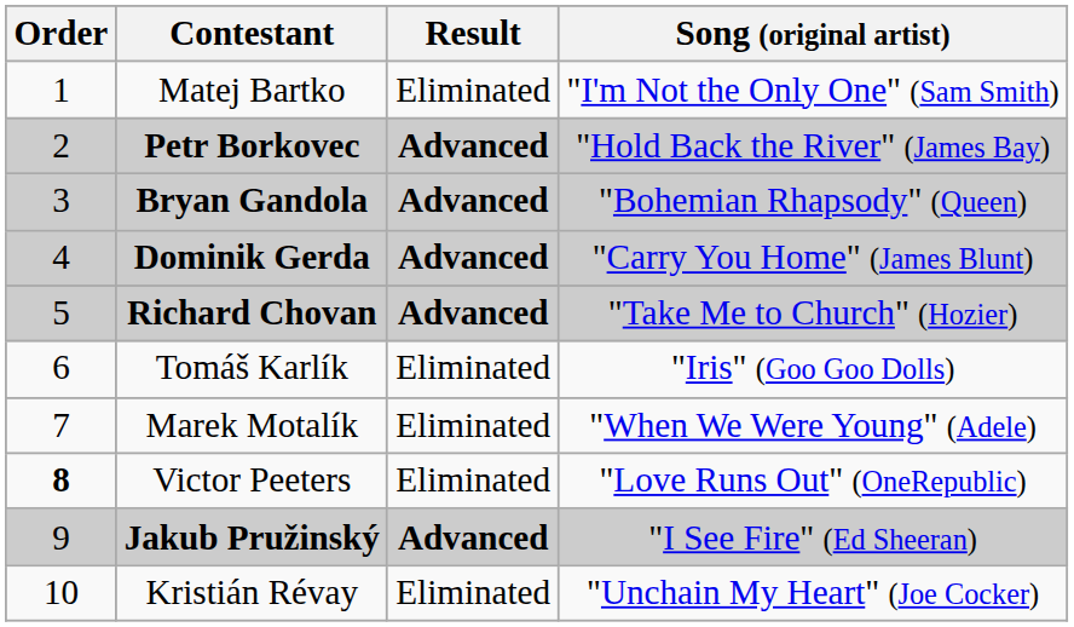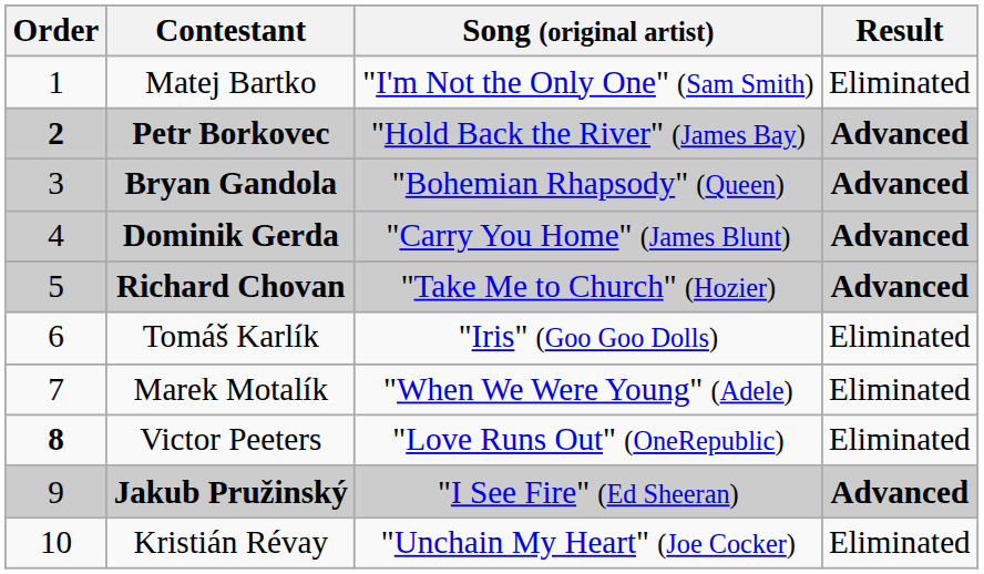 <table class="wikitable plainrowheaders" style="text-align:center;">
 <tr>
 <th scope="col">Order</th>
 <th scope="col">Contestant</th>
+<th scope="col">Song <small>(original artist)</small></th>
 <th scope="col">Result</th>
-<th scope="col">Song <small>(original artist)</small></th>
 </tr>
 <tr>
 <td>1</td>
 <td>Matej Bartko</td>
+<td>"<a href='#'>I'm Not the Only One</a>" <small>(<a href='#'>Sam Smith</a>)</small></td>
 <td>Eliminated</td>
-<td>"<a href='#'>I'm Not the Only One</a>" <small>(<a href='#'>Sam Smith</a>)</small></td>
 </tr>
 <tr style="background:#ccc;">
-<td>2</td>
+<td><strong>2</strong></td>
 <td><strong>Petr Borkovec</strong></td>
+<td>"<a href='#'>Hold Back the River</a>" <small>(<a href='#'>James Bay</a>)</small></td>
 <td><strong>Advanced</strong></td>
-<td>"<a href='#'>Hold Back the River</a>" <small>(<a href='#'>James Bay</a>)</small></td>
 </tr>
 <tr style="background:#ccc;">
 <td>3</td>
 <td><strong>Bryan Gandola</strong></td>
+<td>"<a href='#'>Bohemian Rhapsody</a>" <small>(<a href='#'>Queen</a>)</small></td>
 <td><strong>Advanced</strong></td>
-<td>"<a href='#'>Bohemian Rhapsody</a>" <small>(<a href='#'>Queen</a>)</small></td>
 </tr>
 <tr style="background:#ccc;">
 <td>4</td>
 <td><strong>Dominik Gerda</strong></td>
+<td>"<a href='#'>Carry You Home</a>" <small>(<a href='#'>James Blunt</a>)</small></td>
 <td><strong>Advanced</strong></td>
-<td>"<a href='#'>Carry You Home</a>" <small>(<a href='#'>James Blunt</a>)</small></td>
 </tr>
 <tr style="background:#ccc;">
 <td>5</td>
 <td><strong>Richard Chovan</strong></td>
+<td>"<a href='#'>Take Me to Church</a>" <small>(<a href='#'>Hozier</a>)</small></td>
 <td><strong>Advanced</strong></td>
-<td>"<a href='#'>Take Me to Church</a>" <small>(<a href='#'>Hozier</a>)</small></td>
 </tr>
 <tr>
 <td>6</td>
 <td>Tomáš Karlík</td>
+<td>"<a href='#'>Iris</a>" <small>(<a href='#'>Goo Goo Dolls</a>)</small></td>
 <td>Eliminated</td>
-<td>"<a href='#'>Iris</a>" <small>(<a href='#'>Goo Goo Dolls</a>)</small></td>
 </tr>
 <tr>
 <td>7</td>
 <td>Marek Motalík</td>
+<td>"<a href='#'>When We Were Young</a>" <small>(<a href='#'>Adele</a>)</small></td>
 <td>Eliminated</td>
-<td>"<a href='#'>When We Were Young</a>" <small>(<a href='#'>Adele</a>)</small></td>
 </tr>
 <tr>
 <td><strong>8</strong></td>
 <td>Victor Peeters</td>
+<td>"<a href='#'>Love Runs Out</a>" <small>(<a href='#'>OneRepublic</a>)</small></td>
 <td>Eliminated</td>
-<td>"<a href='#'>Love Runs Out</a>" <small>(<a href='#'>OneRepublic</a>)</small></td>
 </tr>
 <tr style="background:#ccc;">
 <td>9</td>
 <td><strong>Jakub Pružinský</strong></td>
+<td>"<a href='#'>I See Fire</a>" <small>(<a href='#'>Ed Sheeran</a>)</small></td>
 <td><strong>Advanced</strong></td>
-<td>"<a href='#'>I See Fire</a>" <small>(<a href='#'>Ed Sheeran</a>)</small></td>
 </tr>
 <tr>
 <td>10</td>
 <td>Kristián Révay</td>
+<td>"<a href='#'>Unchain My Heart</a>" <small>(<a href='#'>Joe Cocker</a>)</small></td>
 <td>Eliminated</td>
-<td>"<a href='#'>Unchain My Heart</a>" <small>(<a href='#'>Joe Cocker</a>)</small></td>
 </tr>
 </table>
